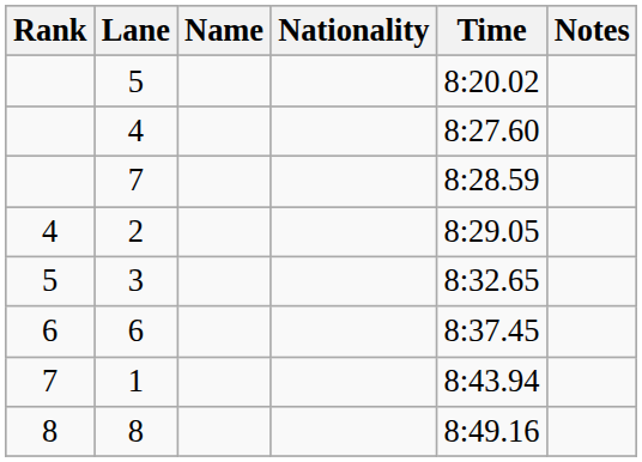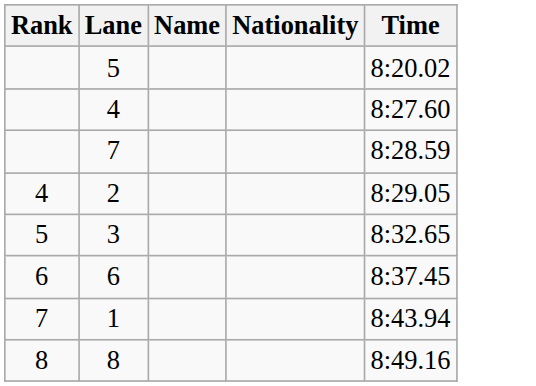 <table class="wikitable sortable" style="text-align:center">
 <tr>
 <th>Rank</th>
 <th>Lane</th>
 <th>Name</th>
 <th>Nationality</th>
 <th>Time</th>
-<th>Notes</th>
 </tr>
 <tr>
 <td></td>
 <td>5</td>
 <td align="left"></td>
 <td align="left"></td>
 <td>8:20.02</td>
-<td></td>
 </tr>
 <tr>
 <td></td>
 <td>4</td>
 <td align="left"></td>
 <td align="left"></td>
 <td>8:27.60</td>
-<td></td>
 </tr>
 <tr>
 <td></td>
 <td>7</td>
 <td align="left"></td>
 <td align="left"></td>
 <td>8:28.59</td>
-<td></td>
 </tr>
 <tr>
 <td>4</td>
 <td>2</td>
 <td align="left"></td>
 <td align="left"></td>
 <td>8:29.05</td>
-<td></td>
 </tr>
 <tr>
 <td>5</td>
 <td>3</td>
 <td align="left"></td>
 <td align="left"></td>
 <td>8:32.65</td>
-<td></td>
 </tr>
 <tr>
 <td>6</td>
 <td>6</td>
 <td align=left></td>
 <td align=left></td>
 <td>8:37.45</td>
-<td></td>
 </tr>
 <tr>
 <td>7</td>
 <td>1</td>
 <td align="left"></td>
 <td align="left"></td>
 <td>8:43.94</td>
-<td></td>
 </tr>
 <tr>
 <td>8</td>
 <td>8</td>
 <td align=left></td>
 <td align=left></td>
 <td>8:49.16</td>
-<td></td>
 </tr>
 </table>
